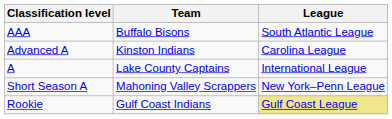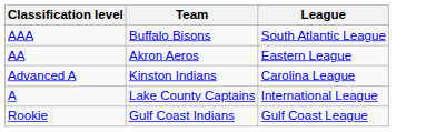 <table class="wikitable">
 <tr>
 <th>Classification level</th>
 <th>Team</th>
 <th>League</th>
 </tr>
 <tr>
 <td><a href='#'>AAA</a></td>
 <td><a href='#'>Buffalo Bisons</a></td>
 <td><a href='#'>South Atlantic League</a></td>
 </tr>
 <tr>
+<td><a href='#'>AA</a></td>
+<td><a href='#'>Akron Aeros</a></td>
+<td><a href='#'>Eastern League</a></td>
+</tr>
+<tr>
 <td><a href='#'>Advanced A</a></td>
 <td><a href='#'>Kinston Indians</a></td>
 <td><a href='#'>Carolina League</a></td>
 </tr>
 <tr>
 <td><a href='#'>A</a></td>
 <td><a href='#'>Lake County Captains</a></td>
 <td><a href='#'>International League</a></td>
 </tr>
 <tr>
-<td><a href='#'>Short Season A</a></td>
-<td><a href='#'>Mahoning Valley Scrappers</a></td>
-<td><a href='#'>New York–Penn League</a></td>
-</tr>
-<tr>
 <td><a href='#'>Rookie</a></td>
 <td><a href='#'>Gulf Coast Indians</a></td>
-<td style="background: khaki;"><a href='#'>Gulf Coast League</a></td>
+<td><a href='#'>Gulf Coast League</a></td>
 </tr>
 </table>
